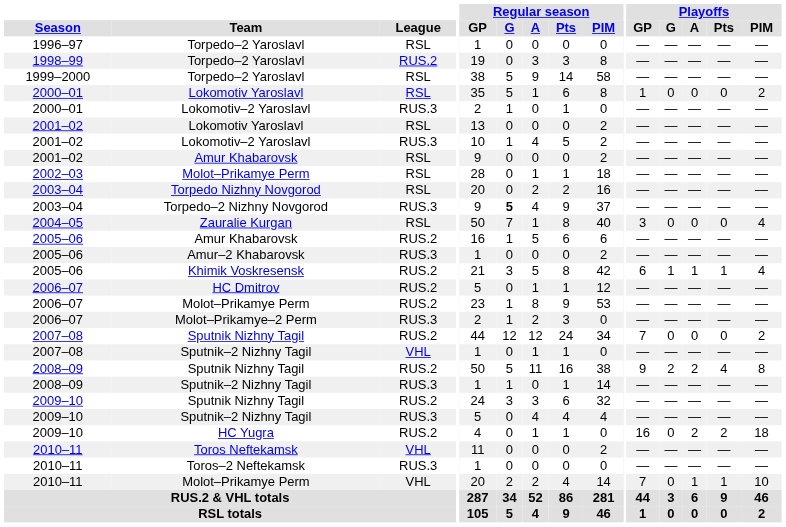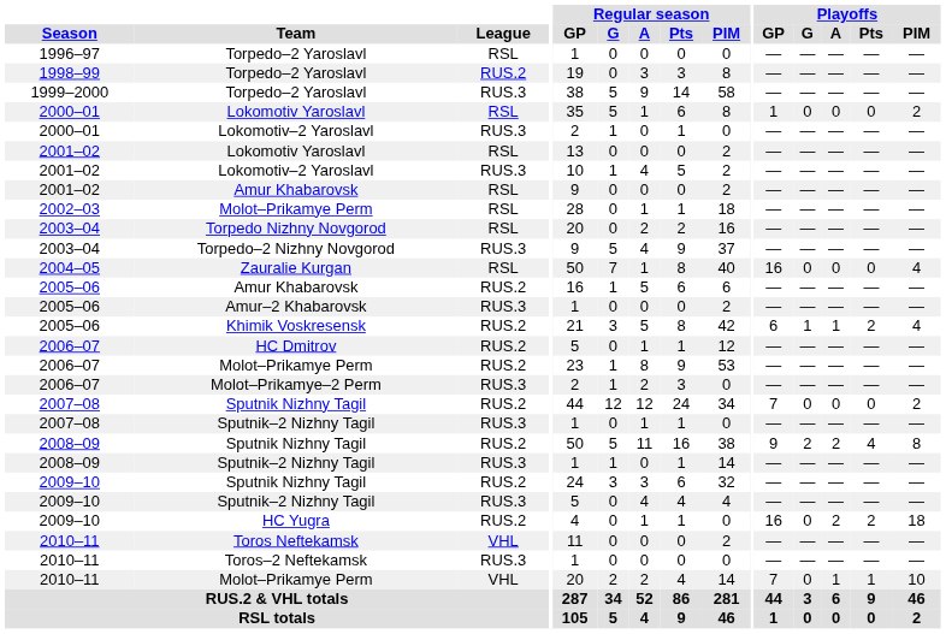 <table border="0" cellpadding="1" cellspacing="0" style="text-align:center; width:60em">
 <tr bgcolor="#e0e0e0">
 <th colspan="3" bgcolor="#ffffff"></th>
 <th rowspan="99" bgcolor="#ffffff"></th>
 <th colspan="5"><a href='#'>Regular season</a></th>
 <th rowspan="99" bgcolor="#ffffff"></th>
 <th colspan="5"><a href='#'>Playoffs</a></th>
 </tr>
 <tr bgcolor="#e0e0e0">
 <th><a href='#'>Season</a></th>
 <th>Team</th>
 <th>League</th>
 <th>GP</th>
 <th><a href='#'>G</a></th>
 <th><a href='#'>A</a></th>
 <th><a href='#'>Pts</a></th>
 <th><a href='#'>PIM</a></th>
 <th>GP</th>
 <th>G</th>
 <th>A</th>
 <th>Pts</th>
 <th>PIM</th>
 </tr>
 <tr>
 <td>1996–97</td>
 <td>Torpedo–2 Yaroslavl</td>
 <td>RSL</td>
 <td>1</td>
 <td>0</td>
 <td>0</td>
 <td>0</td>
 <td>0</td>
 <td>—</td>
 <td>—</td>
 <td>—</td>
 <td>—</td>
 <td>—</td>
 </tr>
 <tr bgcolor="#f0f0f0">
 <td><a href='#'>1998–99</a></td>
 <td>Torpedo–2 Yaroslavl</td>
 <td><a href='#'>RUS.2</a></td>
 <td>19</td>
 <td>0</td>
 <td>3</td>
 <td>3</td>
 <td>8</td>
 <td>—</td>
 <td>—</td>
 <td>—</td>
 <td>—</td>
 <td>—</td>
 </tr>
 <tr>
 <td>1999–2000</td>
 <td>Torpedo–2 Yaroslavl</td>
-<td>RSL</td>
+<td>RUS.3</td>
 <td>38</td>
 <td>5</td>
 <td>9</td>
 <td>14</td>
 <td>58</td>
 <td>—</td>
 <td>—</td>
 <td>—</td>
 <td>—</td>
 <td>—</td>
 </tr>
 <tr bgcolor="#f0f0f0">
 <td><a href='#'>2000–01</a></td>
 <td><a href='#'>Lokomotiv Yaroslavl</a></td>
 <td><a href='#'>RSL</a></td>
 <td>35</td>
 <td>5</td>
 <td>1</td>
 <td>6</td>
 <td>8</td>
 <td>1</td>
 <td>0</td>
 <td>0</td>
 <td>0</td>
 <td>2</td>
 </tr>
 <tr>
 <td>2000–01</td>
 <td>Lokomotiv–2 Yaroslavl</td>
 <td>RUS.3</td>
 <td>2</td>
 <td>1</td>
 <td>0</td>
 <td>1</td>
 <td>0</td>
 <td>—</td>
 <td>—</td>
 <td>—</td>
 <td>—</td>
 <td>—</td>
 </tr>
 <tr bgcolor="#f0f0f0">
 <td><a href='#'>2001–02</a></td>
 <td>Lokomotiv Yaroslavl</td>
 <td>RSL</td>
 <td>13</td>
 <td>0</td>
 <td>0</td>
 <td>0</td>
 <td>2</td>
 <td>—</td>
 <td>—</td>
 <td>—</td>
 <td>—</td>
 <td>—</td>
 </tr>
 <tr>
 <td>2001–02</td>
 <td>Lokomotiv–2 Yaroslavl</td>
 <td>RUS.3</td>
 <td>10</td>
 <td>1</td>
 <td>4</td>
 <td>5</td>
 <td>2</td>
 <td>—</td>
 <td>—</td>
 <td>—</td>
 <td>—</td>
 <td>—</td>
 </tr>
 <tr bgcolor="#f0f0f0">
 <td>2001–02</td>
 <td><a href='#'>Amur Khabarovsk</a></td>
 <td>RSL</td>
 <td>9</td>
 <td>0</td>
 <td>0</td>
 <td>0</td>
 <td>2</td>
 <td>—</td>
 <td>—</td>
 <td>—</td>
 <td>—</td>
 <td>—</td>
 </tr>
 <tr>
 <td><a href='#'>2002–03</a></td>
 <td><a href='#'>Molot–Prikamye Perm</a></td>
 <td>RSL</td>
 <td>28</td>
 <td>0</td>
 <td>1</td>
 <td>1</td>
 <td>18</td>
 <td>—</td>
 <td>—</td>
 <td>—</td>
 <td>—</td>
 <td>—</td>
 </tr>
 <tr bgcolor="#f0f0f0">
 <td><a href='#'>2003–04</a></td>
 <td><a href='#'>Torpedo Nizhny Novgorod</a></td>
 <td>RSL</td>
 <td>20</td>
 <td>0</td>
 <td>2</td>
 <td>2</td>
 <td>16</td>
 <td>—</td>
 <td>—</td>
 <td>—</td>
 <td>—</td>
 <td>—</td>
 </tr>
 <tr>
 <td>2003–04</td>
 <td>Torpedo–2 Nizhny Novgorod</td>
 <td>RUS.3</td>
 <td>9</td>
-<td><strong>5</strong></td>
+<td>5</td>
 <td>4</td>
 <td>9</td>
 <td>37</td>
 <td>—</td>
 <td>—</td>
 <td>—</td>
 <td>—</td>
 <td>—</td>
 </tr>
 <tr bgcolor="#f0f0f0">
 <td><a href='#'>2004–05</a></td>
 <td><a href='#'>Zauralie Kurgan</a></td>
 <td>RSL</td>
 <td>50</td>
 <td>7</td>
 <td>1</td>
 <td>8</td>
 <td>40</td>
-<td>3</td>
+<td>16</td>
 <td>0</td>
 <td>0</td>
 <td>0</td>
 <td>4</td>
 </tr>
 <tr>
 <td><a href='#'>2005–06</a></td>
 <td>Amur Khabarovsk</td>
 <td>RUS.2</td>
 <td>16</td>
 <td>1</td>
 <td>5</td>
 <td>6</td>
 <td>6</td>
 <td>—</td>
 <td>—</td>
 <td>—</td>
 <td>—</td>
 <td>—</td>
 </tr>
 <tr bgcolor="#f0f0f0">
 <td>2005–06</td>
 <td>Amur–2 Khabarovsk</td>
 <td>RUS.3</td>
 <td>1</td>
 <td>0</td>
 <td>0</td>
 <td>0</td>
 <td>2</td>
 <td>—</td>
 <td>—</td>
 <td>—</td>
 <td>—</td>
 <td>—</td>
 </tr>
 <tr>
 <td>2005–06</td>
 <td><a href='#'>Khimik Voskresensk</a></td>
 <td>RUS.2</td>
 <td>21</td>
 <td>3</td>
 <td>5</td>
 <td>8</td>
 <td>42</td>
 <td>6</td>
 <td>1</td>
 <td>1</td>
-<td>1</td>
+<td>2</td>
 <td>4</td>
 </tr>
 <tr bgcolor="#f0f0f0">
 <td><a href='#'>2006–07</a></td>
 <td><a href='#'>HC Dmitrov</a></td>
 <td>RUS.2</td>
 <td>5</td>
 <td>0</td>
 <td>1</td>
 <td>1</td>
 <td>12</td>
 <td>—</td>
 <td>—</td>
 <td>—</td>
 <td>—</td>
 <td>—</td>
 </tr>
 <tr>
 <td>2006–07</td>
 <td>Molot–Prikamye Perm</td>
 <td>RUS.2</td>
 <td>23</td>
 <td>1</td>
 <td>8</td>
 <td>9</td>
 <td>53</td>
 <td>—</td>
 <td>—</td>
 <td>—</td>
 <td>—</td>
 <td>—</td>
 </tr>
 <tr bgcolor="#f0f0f0">
 <td>2006–07</td>
 <td>Molot–Prikamye–2 Perm</td>
 <td>RUS.3</td>
 <td>2</td>
 <td>1</td>
 <td>2</td>
 <td>3</td>
 <td>0</td>
 <td>—</td>
 <td>—</td>
 <td>—</td>
 <td>—</td>
 <td>—</td>
 </tr>
 <tr>
 <td><a href='#'>2007–08</a></td>
 <td><a href='#'>Sputnik Nizhny Tagil</a></td>
 <td>RUS.2</td>
 <td>44</td>
 <td>12</td>
 <td>12</td>
 <td>24</td>
 <td>34</td>
 <td>7</td>
 <td>0</td>
 <td>0</td>
 <td>0</td>
 <td>2</td>
 </tr>
 <tr bgcolor="#f0f0f0">
 <td>2007–08</td>
 <td>Sputnik–2 Nizhny Tagil</td>
-<td><a href='#'>VHL</a></td>
+<td>RUS.3</td>
 <td>1</td>
 <td>0</td>
 <td>1</td>
 <td>1</td>
 <td>0</td>
 <td>—</td>
 <td>—</td>
 <td>—</td>
 <td>—</td>
 <td>—</td>
 </tr>
 <tr>
 <td><a href='#'>2008–09</a></td>
 <td>Sputnik Nizhny Tagil</td>
 <td>RUS.2</td>
 <td>50</td>
 <td>5</td>
 <td>11</td>
 <td>16</td>
 <td>38</td>
 <td>9</td>
 <td>2</td>
 <td>2</td>
 <td>4</td>
 <td>8</td>
 </tr>
 <tr bgcolor="#f0f0f0">
 <td>2008–09</td>
 <td>Sputnik–2 Nizhny Tagil</td>
 <td>RUS.3</td>
 <td>1</td>
 <td>1</td>
 <td>0</td>
 <td>1</td>
 <td>14</td>
 <td>—</td>
 <td>—</td>
 <td>—</td>
 <td>—</td>
 <td>—</td>
 </tr>
 <tr>
 <td><a href='#'>2009–10</a></td>
 <td>Sputnik Nizhny Tagil</td>
 <td>RUS.2</td>
 <td>24</td>
 <td>3</td>
 <td>3</td>
 <td>6</td>
 <td>32</td>
 <td>—</td>
 <td>—</td>
 <td>—</td>
 <td>—</td>
 <td>—</td>
 </tr>
 <tr bgcolor="#f0f0f0">
 <td>2009–10</td>
 <td>Sputnik–2 Nizhny Tagil</td>
 <td>RUS.3</td>
 <td>5</td>
 <td>0</td>
 <td>4</td>
 <td>4</td>
 <td>4</td>
 <td>—</td>
 <td>—</td>
 <td>—</td>
 <td>—</td>
 <td>—</td>
 </tr>
 <tr>
 <td>2009–10</td>
 <td><a href='#'>HC Yugra</a></td>
 <td>RUS.2</td>
 <td>4</td>
 <td>0</td>
 <td>1</td>
 <td>1</td>
 <td>0</td>
 <td>16</td>
 <td>0</td>
 <td>2</td>
 <td>2</td>
 <td>18</td>
 </tr>
 <tr bgcolor="#f0f0f0">
 <td><a href='#'>2010–11</a></td>
 <td><a href='#'>Toros Neftekamsk</a></td>
 <td><a href='#'>VHL</a></td>
 <td>11</td>
 <td>0</td>
 <td>0</td>
 <td>0</td>
 <td>2</td>
 <td>—</td>
 <td>—</td>
 <td>—</td>
 <td>—</td>
 <td>—</td>
 </tr>
 <tr>
 <td>2010–11</td>
 <td>Toros–2 Neftekamsk</td>
 <td>RUS.3</td>
 <td>1</td>
 <td>0</td>
 <td>0</td>
 <td>0</td>
 <td>0</td>
 <td>—</td>
 <td>—</td>
 <td>—</td>
 <td>—</td>
 <td>—</td>
 </tr>
 <tr bgcolor="#f0f0f0">
 <td>2010–11</td>
 <td>Molot–Prikamye Perm</td>
 <td>VHL</td>
 <td>20</td>
 <td>2</td>
 <td>2</td>
 <td>4</td>
 <td>14</td>
 <td>7</td>
 <td>0</td>
 <td>1</td>
 <td>1</td>
 <td>10</td>
 </tr>
 <tr bgcolor="#e0e0e0">
 <th colspan="3">RUS.2 & VHL totals</th>
 <th>287</th>
 <th>34</th>
 <th>52</th>
 <th>86</th>
 <th>281</th>
 <th>44</th>
 <th>3</th>
 <th>6</th>
 <th>9</th>
 <th>46</th>
 </tr>
 <tr bgcolor="#e0e0e0">
 <th colspan="3">RSL totals</th>
 <th>105</th>
 <th>5</th>
 <th>4</th>
 <th>9</th>
 <th>46</th>
 <th>1</th>
 <th>0</th>
 <th>0</th>
 <th>0</th>
 <th>2</th>
 </tr>
 </table>
